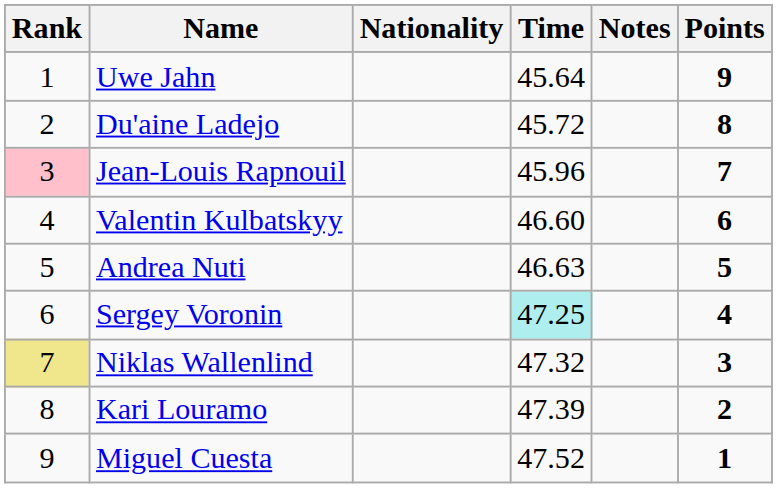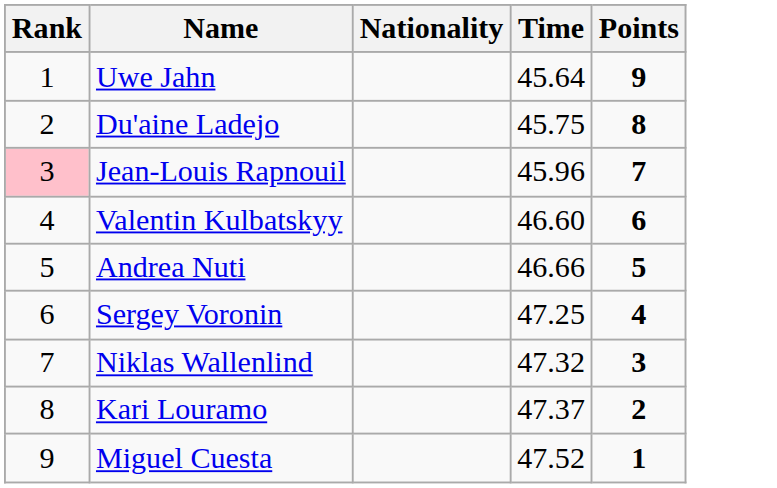 <table class="wikitable sortable" style="text-align:center">
 <tr>
 <th>Rank</th>
 <th>Name</th>
 <th>Nationality</th>
 <th>Time</th>
-<th>Notes</th>
 <th>Points</th>
 </tr>
 <tr>
 <td>1</td>
 <td align=left><a href='#'>Uwe Jahn</a></td>
 <td align=left></td>
 <td>45.64</td>
-<td></td>
 <td><strong>9</strong></td>
 </tr>
 <tr>
 <td>2</td>
 <td align=left><a href='#'>Du'aine Ladejo</a></td>
 <td align=left></td>
-<td>45.72</td>
-<td></td>
+<td>45.75</td>
 <td><strong>8</strong></td>
 </tr>
 <tr>
 <td style="background: pink;">3</td>
 <td align=left><a href='#'>Jean-Louis Rapnouil</a></td>
 <td align=left></td>
 <td>45.96</td>
-<td></td>
 <td><strong>7</strong></td>
 </tr>
 <tr>
 <td>4</td>
 <td align=left><a href='#'>Valentin Kulbatskyy</a></td>
 <td align=left></td>
 <td>46.60</td>
-<td></td>
 <td><strong>6</strong></td>
 </tr>
 <tr>
 <td>5</td>
 <td align=left><a href='#'>Andrea Nuti</a></td>
 <td align=left></td>
-<td>46.63</td>
-<td></td>
+<td>46.66</td>
 <td><strong>5</strong></td>
 </tr>
 <tr>
 <td>6</td>
 <td align=left><a href='#'>Sergey Voronin</a></td>
 <td align=left></td>
-<td style="background: paleturquoise;">47.25</td>
-<td></td>
+<td>47.25</td>
 <td><strong>4</strong></td>
 </tr>
 <tr>
-<td style="background: khaki;">7</td>
+<td>7</td>
 <td align=left><a href='#'>Niklas Wallenlind</a></td>
 <td align=left></td>
 <td>47.32</td>
-<td></td>
 <td><strong>3</strong></td>
 </tr>
 <tr>
 <td>8</td>
 <td align=left><a href='#'>Kari Louramo</a></td>
 <td align=left></td>
-<td>47.39</td>
-<td></td>
+<td>47.37</td>
 <td><strong>2</strong></td>
 </tr>
 <tr>
 <td>9</td>
 <td align=left><a href='#'>Miguel Cuesta</a></td>
 <td align=left></td>
 <td>47.52</td>
-<td></td>
 <td><strong>1</strong></td>
 </tr>
 </table>
